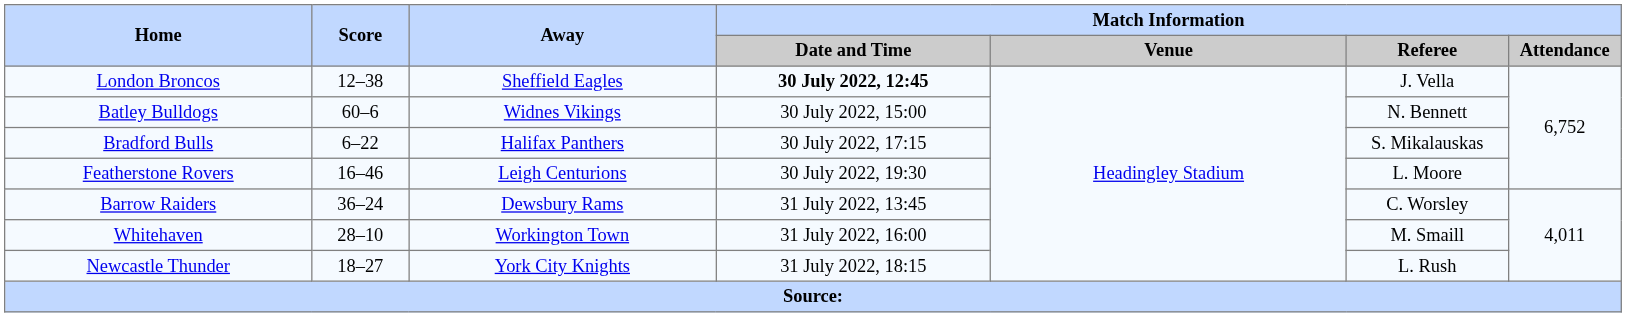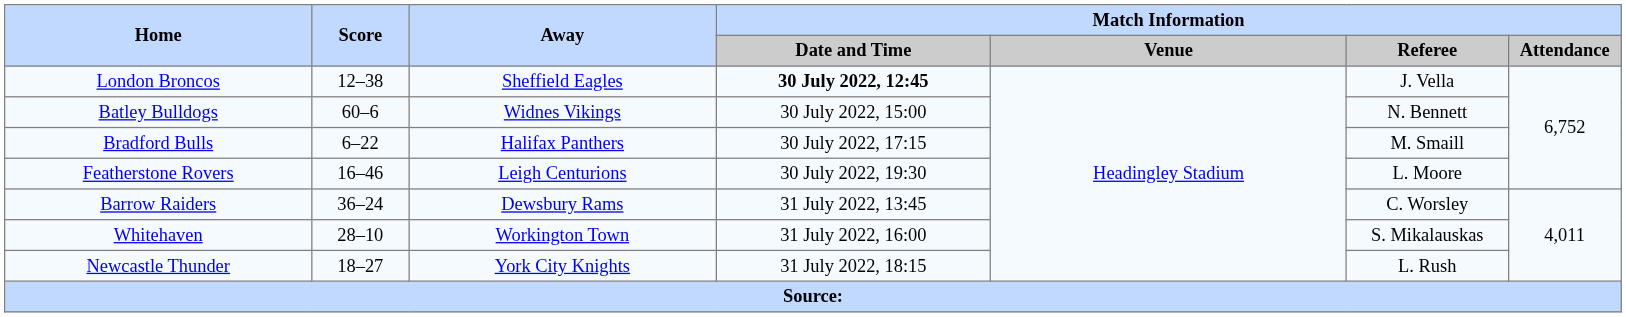 <table border=1 style="border-collapse:collapse; font-size:90%; text-align:center;" cellpadding=3 cellspacing=0 width=100%>
 <tr style="background:#c1d8ff;">
 <th scope="col" rowspan=2 width=19%>Home</th>
 <th scope="col" rowspan=2 width=6%>Score</th>
 <th scope="col" rowspan=2 width=19%>Away</th>
 <th colspan=4>Match Information</th>
 </tr>
 <tr style="background:#cccccc;">
 <th scope="col" width=17%>Date and Time</th>
 <th scope="col" width=22%>Venue</th>
 <th scope="col" width=10%>Referee</th>
 <th scope="col" width=7%>Attendance</th>
 </tr>
 <tr style="background:#f5faff;">
 <td> <a href='#'>London Broncos</a></td>
 <td>12–38</td>
 <td> <a href='#'>Sheffield Eagles</a></td>
 <td><strong>30 July 2022, 12:45</strong></td>
 <td rowspan=7><a href='#'>Headingley Stadium</a></td>
 <td>J. Vella</td>
 <td rowspan=4>6,752</td>
 </tr>
 <tr style="background:#f5faff;">
 <td> <a href='#'>Batley Bulldogs</a></td>
 <td>60–6</td>
 <td> <a href='#'>Widnes Vikings</a></td>
 <td>30 July 2022, 15:00</td>
 <td>N. Bennett</td>
 </tr>
 <tr style="background:#f5faff;">
 <td> <a href='#'>Bradford Bulls</a></td>
 <td>6–22</td>
 <td> <a href='#'>Halifax Panthers</a></td>
 <td>30 July 2022, 17:15</td>
-<td>S. Mikalauskas</td>
+<td>M. Smaill</td>
 </tr>
 <tr style="background:#f5faff;">
 <td> <a href='#'>Featherstone Rovers</a></td>
 <td>16–46</td>
 <td> <a href='#'>Leigh Centurions</a></td>
 <td>30 July 2022, 19:30</td>
 <td>L. Moore</td>
 </tr>
 <tr style="background:#f5faff;">
 <td> <a href='#'>Barrow Raiders</a></td>
 <td>36–24</td>
 <td> <a href='#'>Dewsbury Rams</a></td>
 <td>31 July 2022, 13:45</td>
 <td>C. Worsley</td>
 <td rowspan=3>4,011</td>
 </tr>
 <tr style="background:#f5faff;">
 <td> <a href='#'>Whitehaven</a></td>
 <td>28–10</td>
 <td> <a href='#'>Workington Town</a></td>
 <td>31 July 2022, 16:00</td>
-<td>M. Smaill</td>
+<td>S. Mikalauskas</td>
 </tr>
 <tr style="background:#f5faff;">
 <td> <a href='#'>Newcastle Thunder</a></td>
 <td>18–27</td>
 <td> <a href='#'>York City Knights</a></td>
 <td>31 July 2022, 18:15</td>
 <td>L. Rush</td>
 </tr>
 <tr style="background:#c1d8ff;">
 <th colspan=7>Source:</th>
 </tr>
 </table>
